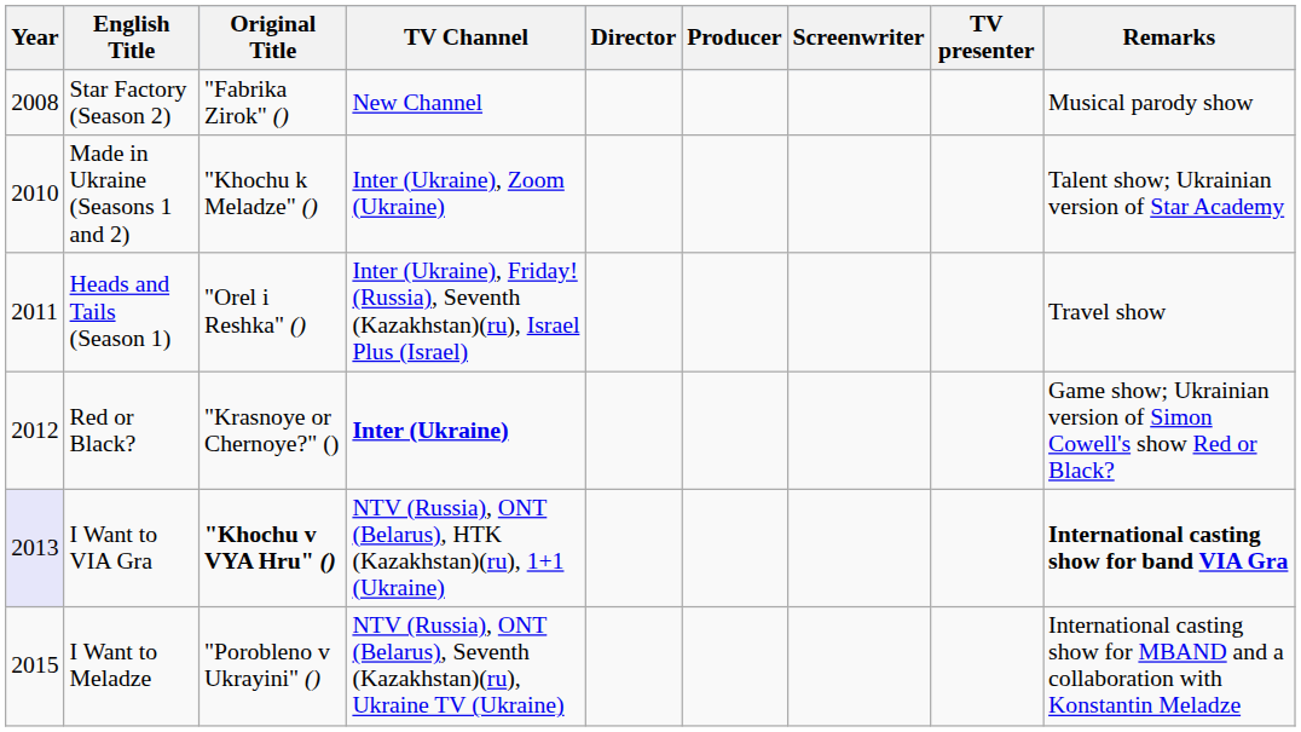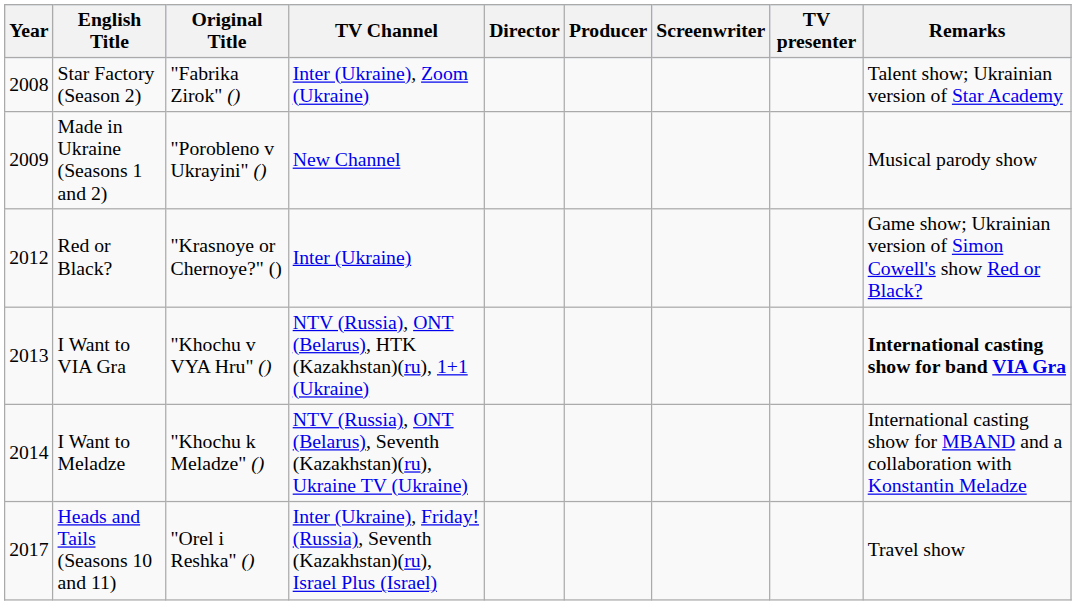 <table class="wikitable sortable">
 <tr style="background:#b0c4de; text-align:center;">
 <th>Year</th>
 <th>English Title</th>
 <th>Original Title</th>
 <th>TV Channel</th>
 <th>Director</th>
 <th>Producer</th>
 <th>Screenwriter</th>
 <th>TV presenter</th>
 <th>Remarks</th>
 </tr>
 <tr>
 <td>2008</td>
 <td>Star Factory<br>(Season 2)</td>
 <td>"Fabrika Zirok" <em>()</em></td>
+<td><a href='#'>Inter (Ukraine)</a>, <a href='#'>Zoom (Ukraine)</a></td>
+<td></td>
+<td></td>
+<td></td>
+<td></td>
+<td>Talent show; Ukrainian version of <a href='#'>Star Academy</a></td>
+</tr>
+<tr>
+<td>2009</td>
+<td>Made in Ukraine (Seasons 1 and 2)</td>
+<td>"Porobleno v Ukrayini" <em>()</em></td>
 <td><a href='#'>New Channel</a></td>
 <td></td>
 <td></td>
 <td></td>
 <td></td>
 <td>Musical parody show</td>
 </tr>
 <tr>
-<td>2010</td>
-<td>Made in Ukraine (Seasons 1 and 2)</td>
-<td>"Khochu k Meladze" <em>()</em></td>
-<td><a href='#'>Inter (Ukraine)</a>, <a href='#'>Zoom (Ukraine)</a></td>
+<td>2012</td>
+<td>Red or Black?</td>
+<td>"Krasnoye or Chernoye?"  (<em></em>)</td>
+<td><a href='#'>Inter (Ukraine)</a></td>
 <td></td>
 <td></td>
 <td></td>
 <td></td>
-<td>Talent show; Ukrainian version of <a href='#'>Star Academy</a></td>
+<td>Game show; Ukrainian version of <a href='#'>Simon Cowell's</a> show <a href='#'>Red or Black?</a></td>
 </tr>
 <tr>
-<td>2011</td>
-<td><a href='#'>Heads and Tails</a> (Season 1)</td>
+<td>2013</td>
+<td>I Want to VIA Gra</td>
+<td>"Khochu v VYA Hru" <em>()</em></td>
+<td><a href='#'>NTV (Russia)</a>, <a href='#'>ONT (Belarus)</a>, HTK (Kazakhstan)(<a href='#'>ru</a>), <a href='#'>1+1 (Ukraine)</a></td>
+<td></td>
+<td></td>
+<td></td>
+<td></td>
+<td><strong>International casting show for band <a href='#'>VIA Gra</a></strong></td>
+</tr>
+<tr>
+<td>2014</td>
+<td>I Want to Meladze</td>
+<td>"Khochu k Meladze" <em>()</em></td>
+<td><a href='#'>NTV (Russia)</a>, <a href='#'>ONT (Belarus)</a>,  Seventh (Kazakhstan)(<a href='#'>ru</a>), <a href='#'>Ukraine TV (Ukraine)</a></td>
+<td></td>
+<td></td>
+<td></td>
+<td></td>
+<td>International casting show for <a href='#'>MBAND</a> and a collaboration with <a href='#'>Konstantin Meladze</a></td>
+</tr>
+<tr>
+<td>2017</td>
+<td><a href='#'>Heads and Tails</a> (Seasons 10 and 11)</td>
 <td>"Orel i Reshka" <em>()</em></td>
 <td><a href='#'>Inter (Ukraine)</a>, <a href='#'>Friday! (Russia)</a>, Seventh (Kazakhstan)(<a href='#'>ru</a>), <a href='#'>Israel Plus (Israel)</a></td>
 <td></td>
 <td></td>
 <td></td>
 <td></td>
 <td>Travel show</td>
 </tr>
-<tr>
-<td>2012</td>
-<td>Red or Black?</td>
-<td>"Krasnoye or Chernoye?"  (<em></em>)</td>
-<td><strong><a href='#'>Inter (Ukraine)</a></strong></td>
-<td></td>
-<td></td>
-<td></td>
-<td></td>
-<td>Game show; Ukrainian version of <a href='#'>Simon Cowell's</a> show <a href='#'>Red or Black?</a></td>
-</tr>
-<tr>
-<td style="background: lavender;">2013</td>
-<td>I Want to VIA Gra</td>
-<td><strong>"Khochu v VYA Hru" <em>()</em></strong></td>
-<td><a href='#'>NTV (Russia)</a>, <a href='#'>ONT (Belarus)</a>, HTK (Kazakhstan)(<a href='#'>ru</a>), <a href='#'>1+1 (Ukraine)</a></td>
-<td></td>
-<td></td>
-<td></td>
-<td></td>
-<td><strong>International casting show for band <a href='#'>VIA Gra</a></strong></td>
-</tr>
-<tr>
-<td>2015</td>
-<td>I Want to Meladze</td>
-<td>"Porobleno v Ukrayini" <em>()</em></td>
-<td><a href='#'>NTV (Russia)</a>, <a href='#'>ONT (Belarus)</a>,  Seventh (Kazakhstan)(<a href='#'>ru</a>), <a href='#'>Ukraine TV (Ukraine)</a></td>
-<td></td>
-<td></td>
-<td></td>
-<td></td>
-<td>International casting show for <a href='#'>MBAND</a> and a collaboration with <a href='#'>Konstantin Meladze</a></td>
-</tr>
 </table>
